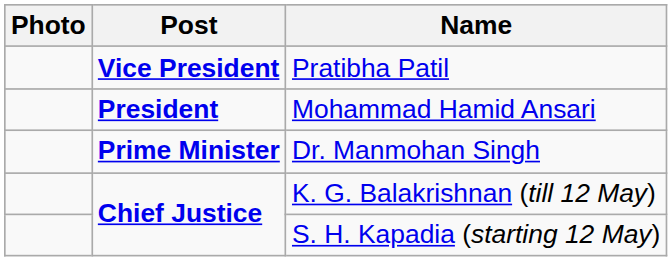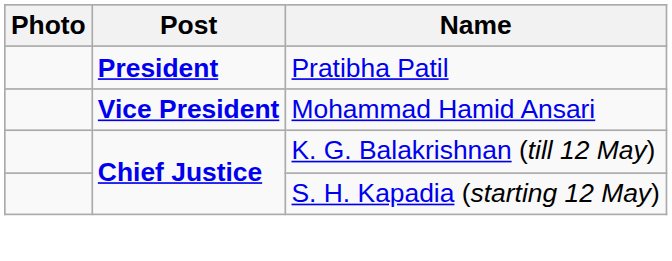 <table class=wikitable>
 <tr>
 <th>Photo</th>
 <th>Post</th>
 <th>Name</th>
 </tr>
 <tr>
 <td></td>
-<td> <strong><a href='#'>Vice President</a></strong></td>
+<td> <strong><a href='#'>President</a></strong></td>
 <td><a href='#'>Pratibha Patil</a></td>
 </tr>
 <tr>
 <td></td>
-<td> <strong><a href='#'>President</a></strong></td>
+<td> <strong><a href='#'>Vice President</a></strong></td>
 <td><a href='#'>Mohammad Hamid Ansari</a></td>
-</tr>
-<tr>
-<td></td>
-<td> <strong><a href='#'>Prime Minister</a></strong></td>
-<td><a href='#'>Dr. Manmohan Singh</a></td>
 </tr>
 <tr>
 <td></td>
 <td rowspan=2> <strong><a href='#'>Chief Justice</a></strong></td>
 <td><a href='#'>K. G. Balakrishnan</a> (<em>till 12 May</em>)</td>
 </tr>
 <tr>
 <td></td>
 <td><a href='#'>S. H. Kapadia</a> (<em>starting 12 May</em>)</td>
 </tr>
 </table>
